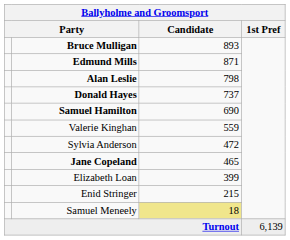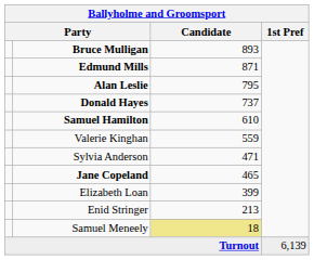 <table class="wikitable">
 <tr>
 <th colspan="4" align="center"><a href='#'>Ballyholme and Groomsport</a></th>
 </tr>
 <tr>
 <th colspan="2" align="center" width=200>Party</th>
 <th width=150>Candidate</th>
 <th width=60>1st Pref</th>
 </tr>
 <tr>
 <td></td>
 <td align="right"><strong>Bruce Mulligan</strong></td>
 <td align="right">893</td>
 </tr>
 <tr>
 <td></td>
 <td align="right"><strong>Edmund Mills</strong></td>
 <td align="right">871</td>
 </tr>
 <tr>
 <td></td>
 <td align="right"><strong>Alan Leslie</strong></td>
-<td align="right">798</td>
+<td align="right">795</td>
 </tr>
 <tr>
 <td></td>
 <td align="right"><strong>Donald Hayes</strong></td>
 <td align="right">737</td>
 </tr>
 <tr>
 <td></td>
 <td align="right"><strong>Samuel Hamilton</strong></td>
-<td align="right">690</td>
+<td align="right">610</td>
 </tr>
 <tr>
 <td></td>
 <td align="right">Valerie Kinghan</td>
 <td align="right">559</td>
 </tr>
 <tr>
 <td></td>
 <td align="right">Sylvia Anderson</td>
-<td align="right">472</td>
+<td align="right">471</td>
 </tr>
 <tr>
 <td></td>
 <td align="right"><strong>Jane Copeland</strong></td>
 <td align="right">465</td>
 </tr>
 <tr>
 <td></td>
 <td align="right">Elizabeth Loan</td>
 <td align="right">399</td>
 </tr>
 <tr>
 <td></td>
 <td align="right">Enid Stringer</td>
-<td align="right">215</td>
+<td align="right">213</td>
 </tr>
 <tr>
 <td></td>
 <td align="right">Samuel Meneely</td>
 <td align="right" style="background: khaki;">18</td>
 </tr>
 <tr bgcolor="EEEEEE">
 <td colspan=3 align="right"><strong><a href='#'>Turnout</a></strong></td>
 <td align="right">6,139</td>
 </tr>
 </table>
